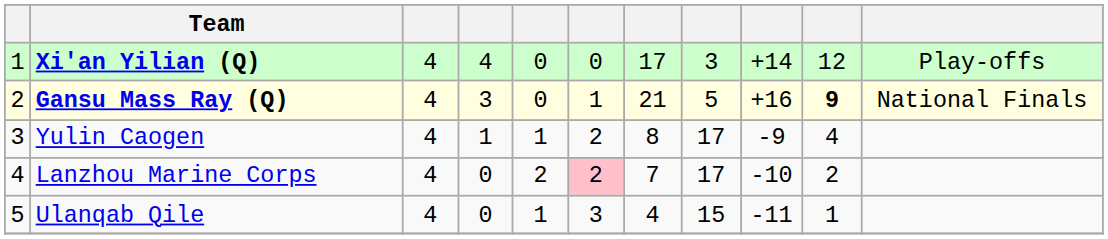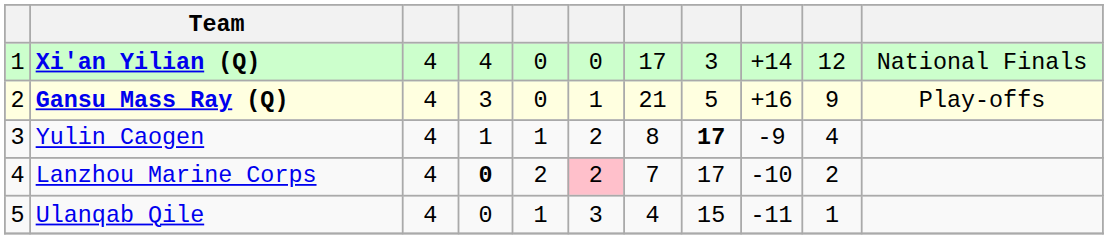 <table class="wikitable" style="text-align:center;">
 <tr>
 <th></th>
 <th width=250>Team</th>
 <th width=30></th>
 <th width=30></th>
 <th width=30></th>
 <th width=30></th>
 <th width=30></th>
 <th width=30></th>
 <th width=30></th>
 <th width=30></th>
 <th width=150></th>
 </tr>
 <tr bgcolor="#ccffcc">
 <td>1</td>
 <td align="left"><strong><a href='#'>Xi'an Yilian</a> (Q)</strong></td>
 <td>4</td>
 <td>4</td>
 <td>0</td>
 <td>0</td>
 <td>17</td>
 <td>3</td>
 <td>+14</td>
 <td>12</td>
-<td>Play-offs</td>
+<td>National Finals</td>
 </tr>
 <tr bgcolor="#FFFFE0">
 <td>2</td>
 <td align="left"><strong><a href='#'>Gansu Mass Ray</a> (Q)</strong></td>
 <td>4</td>
 <td>3</td>
 <td>0</td>
 <td>1</td>
 <td>21</td>
 <td>5</td>
 <td>+16</td>
-<td><strong>9</strong></td>
-<td>National Finals</td>
+<td>9</td>
+<td>Play-offs</td>
 </tr>
 <tr>
 <td>3</td>
 <td align="left"><a href='#'>Yulin Caogen</a></td>
 <td>4</td>
 <td>1</td>
 <td>1</td>
 <td>2</td>
 <td>8</td>
-<td>17</td>
+<td><strong>17</strong></td>
 <td>-9</td>
 <td>4</td>
 <td></td>
 </tr>
 <tr>
 <td>4</td>
 <td align="left"><a href='#'>Lanzhou Marine Corps</a></td>
 <td>4</td>
-<td>0</td>
+<td><strong>0</strong></td>
 <td>2</td>
 <td style="background: pink;">2</td>
 <td>7</td>
 <td>17</td>
 <td>-10</td>
 <td>2</td>
 <td></td>
 </tr>
 <tr>
 <td>5</td>
 <td align="left"><a href='#'>Ulanqab Qile</a></td>
 <td>4</td>
 <td>0</td>
 <td>1</td>
 <td>3</td>
 <td>4</td>
 <td>15</td>
 <td>-11</td>
 <td>1</td>
 <td></td>
 </tr>
 <tr>
 </tr>
 </table>
